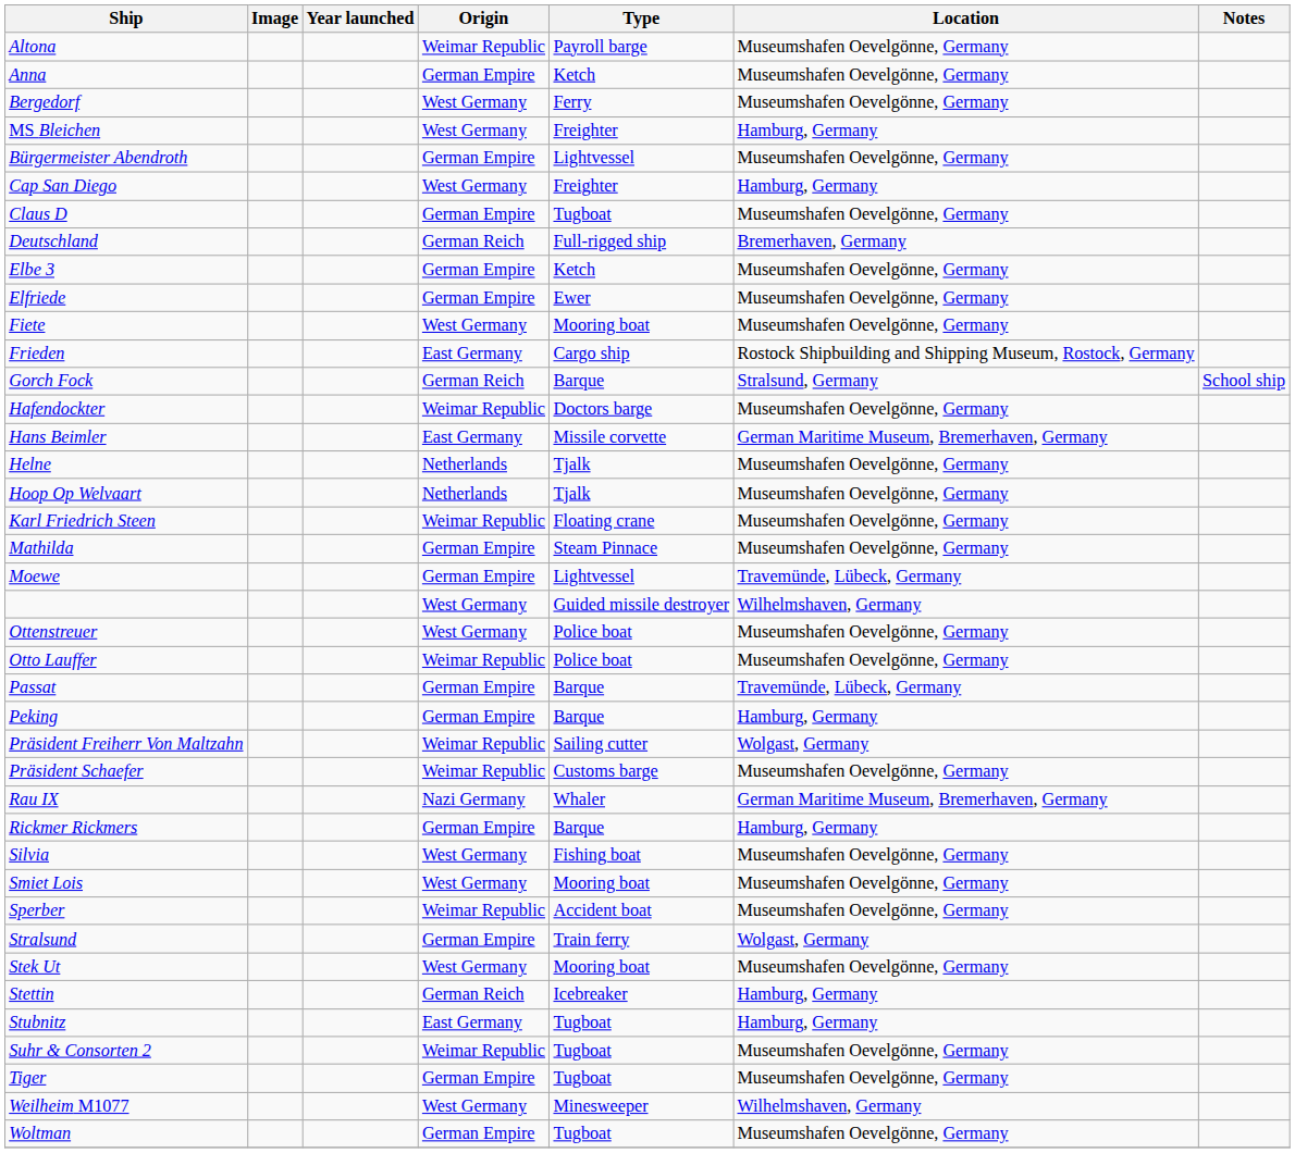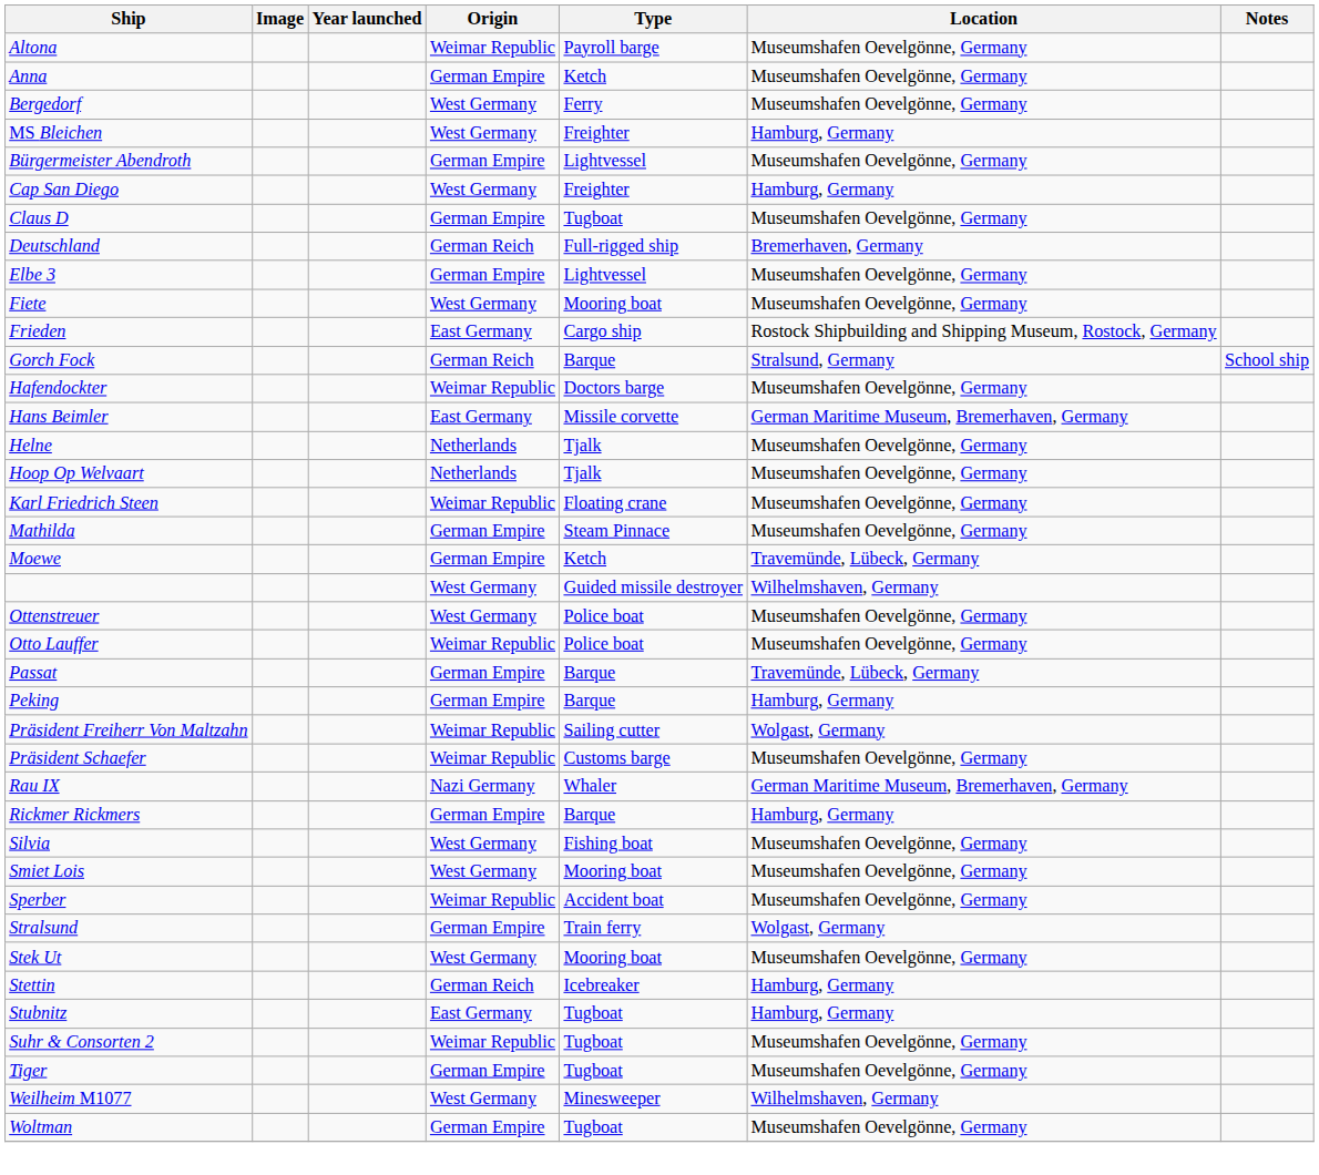 <table class="wikitable sortable">
 <tr>
 <th>Ship</th>
 <th>Image</th>
 <th>Year launched</th>
 <th>Origin</th>
 <th>Type</th>
 <th>Location</th>
 <th>Notes</th>
 </tr>
 <tr>
 <td data-sort-value= Altona><a href='#'><em>Altona</em></a></td>
 <td></td>
 <td></td>
 <td> <a href='#'>Weimar Republic</a></td>
 <td><a href='#'>Payroll barge</a></td>
 <td>Museumshafen Oevelgönne, <a href='#'>Germany</a></td>
 <td></td>
 </tr>
 <tr>
 <td data-sort-value= Anna><a href='#'><em>Anna</em></a></td>
 <td></td>
 <td></td>
 <td> <a href='#'>German Empire</a></td>
 <td><a href='#'>Ketch</a></td>
 <td>Museumshafen Oevelgönne, <a href='#'>Germany</a></td>
 <td></td>
 </tr>
 <tr>
 <td data-sort-value=Bergedorf><a href='#'><em>Bergedorf</em></a></td>
 <td></td>
 <td></td>
 <td> <a href='#'>West Germany</a></td>
 <td><a href='#'>Ferry</a></td>
 <td>Museumshafen Oevelgönne, <a href='#'>Germany</a><br></td>
 <td></td>
 </tr>
 <tr>
 <td data-sort-value="Bleichen"><a href='#'>MS <em>Bleichen</em></a></td>
 <td></td>
 <td></td>
 <td> <a href='#'>West Germany</a></td>
 <td><a href='#'>Freighter</a></td>
 <td><a href='#'>Hamburg</a>, <a href='#'>Germany</a><br></td>
 <td></td>
 </tr>
 <tr>
 <td data-sort-value="Bürgermeister" Abendroth><a href='#'><em>Bürgermeister Abendroth</em></a></td>
 <td></td>
 <td></td>
 <td> <a href='#'>German Empire</a></td>
 <td><a href='#'>Lightvessel</a></td>
 <td>Museumshafen Oevelgönne, <a href='#'>Germany</a><br></td>
 <td></td>
 </tr>
 <tr>
 <td data-sort-value="Cap" San Diego><em><a href='#'>Cap San Diego</a></em></td>
 <td></td>
 <td></td>
 <td> <a href='#'>West Germany</a></td>
 <td><a href='#'>Freighter</a></td>
 <td><a href='#'>Hamburg</a>, <a href='#'>Germany</a><br></td>
 <td></td>
 </tr>
 <tr>
 <td data-sort-value=Claus D><em><a href='#'>Claus D</a></em></td>
 <td></td>
 <td></td>
 <td> <a href='#'>German Empire</a></td>
 <td><a href='#'>Tugboat</a></td>
 <td>Museumshafen Oevelgönne, <a href='#'>Germany</a><br></td>
 <td></td>
 </tr>
 <tr>
 <td data-sort-value=Deutschland><a href='#'><em>Deutschland</em></a></td>
 <td></td>
 <td></td>
 <td> <a href='#'>German Reich</a></td>
 <td><a href='#'>Full-rigged ship</a></td>
 <td><a href='#'>Bremerhaven</a>, <a href='#'>Germany</a><br></td>
 <td></td>
 </tr>
 <tr>
 <td data-sort-value=Elbe 3><a href='#'><em>Elbe 3</em></a></td>
 <td></td>
 <td></td>
 <td> <a href='#'>German Empire</a></td>
-<td><a href='#'>Ketch</a></td>
+<td><a href='#'>Lightvessel</a></td>
 <td>Museumshafen Oevelgönne, <a href='#'>Germany</a><br></td>
-<td></td>
-</tr>
-<tr>
-<td data-sort-value= Elfriede><a href='#'><em>Elfriede</em></a></td>
-<td></td>
-<td></td>
-<td> <a href='#'>German Empire</a></td>
-<td><a href='#'>Ewer</a></td>
-<td>Museumshafen Oevelgönne, <a href='#'>Germany</a></td>
 <td></td>
 </tr>
 <tr>
 <td data-sort-value= Fiete><a href='#'><em>Fiete</em></a></td>
 <td></td>
 <td></td>
 <td> <a href='#'>West Germany</a></td>
 <td><a href='#'>Mooring boat</a></td>
 <td>Museumshafen Oevelgönne, <a href='#'>Germany</a></td>
 <td></td>
 </tr>
 <tr>
 <td data-sort-value=Frieden><em><a href='#'>Frieden</a></em></td>
 <td></td>
 <td></td>
 <td> <a href='#'>East Germany</a></td>
 <td><a href='#'>Cargo ship</a></td>
 <td>Rostock Shipbuilding and Shipping Museum, <a href='#'>Rostock</a>, <a href='#'>Germany</a><br></td>
 <td></td>
 </tr>
 <tr>
 <td data-sort-value=Gorch Fock><em><a href='#'>Gorch Fock</a></em></td>
 <td></td>
 <td></td>
 <td> <a href='#'>German Reich</a></td>
 <td><a href='#'>Barque</a></td>
 <td><a href='#'>Stralsund</a>, <a href='#'>Germany</a><br></td>
 <td><a href='#'>School ship</a></td>
 </tr>
 <tr>
 <td data-sort-value=Hafendockter><em><a href='#'>Hafendockter</a></em></td>
 <td></td>
 <td></td>
 <td> <a href='#'>Weimar Republic</a></td>
 <td><a href='#'>Doctors barge</a></td>
 <td>Museumshafen Oevelgönne, <a href='#'>Germany</a><br></td>
 <td></td>
 </tr>
 <tr>
 <td data-sort-value=Beimler><em><a href='#'>Hans Beimler</a></em></td>
 <td></td>
 <td></td>
 <td> <a href='#'>East Germany</a></td>
 <td><a href='#'>Missile corvette</a></td>
 <td><a href='#'>German Maritime Museum</a>, <a href='#'>Bremerhaven</a>, <a href='#'>Germany</a><br></td>
 <td></td>
 </tr>
 <tr>
 <td data-sort-value=Helene><em><a href='#'>Helne</a></em></td>
 <td></td>
 <td></td>
 <td> <a href='#'>Netherlands</a></td>
 <td><a href='#'>Tjalk</a></td>
 <td>Museumshafen Oevelgönne, <a href='#'>Germany</a></td>
 <td></td>
 </tr>
 <tr>
 <td data-sort-value= Hoop Op Welvaart><em><a href='#'> Hoop Op Welvaart</a></em></td>
 <td></td>
 <td></td>
 <td> <a href='#'>Netherlands</a></td>
 <td><a href='#'>Tjalk</a></td>
 <td>Museumshafen Oevelgönne, <a href='#'>Germany</a></td>
 <td></td>
 </tr>
 <tr>
 <td data-sort-value= Karl Friedrich Steen><a href='#'><em>Karl Friedrich Steen</em></a></td>
 <td></td>
 <td></td>
 <td> <a href='#'>Weimar Republic</a></td>
 <td><a href='#'>Floating crane</a></td>
 <td>Museumshafen Oevelgönne, <a href='#'>Germany</a><br></td>
 <td></td>
 </tr>
 <tr>
 <td data-sort-value= Mathilda><a href='#'><em>Mathilda</em></a></td>
 <td></td>
 <td></td>
 <td> <a href='#'>German Empire</a></td>
 <td><a href='#'>Steam Pinnace</a></td>
 <td>Museumshafen Oevelgönne, <a href='#'>Germany</a></td>
 <td></td>
 </tr>
 <tr>
 <td data-sort-value= Moewe><a href='#'><em>Moewe</em></a></td>
 <td></td>
 <td></td>
 <td> <a href='#'>German Empire</a></td>
-<td><a href='#'>Lightvessel</a></td>
+<td><a href='#'>Ketch</a></td>
 <td><a href='#'>Travemünde</a>, <a href='#'>Lübeck</a>, <a href='#'>Germany</a></td>
 <td></td>
 </tr>
 <tr>
 <td data-sort-value=Mölders></td>
 <td></td>
 <td></td>
 <td> <a href='#'>West Germany</a></td>
 <td><a href='#'>Guided missile destroyer</a></td>
 <td><a href='#'>Wilhelmshaven</a>, <a href='#'>Germany</a></td>
 <td></td>
 </tr>
 <tr>
 <td data-sort-value=Ottenstreur><a href='#'><em>Ottenstreuer</em></a></td>
 <td></td>
 <td></td>
 <td> <a href='#'>West Germany</a></td>
 <td><a href='#'>Police boat</a></td>
 <td>Museumshafen Oevelgönne, <a href='#'>Germany</a></td>
 <td></td>
 </tr>
 <tr>
 <td data-sort-value= Otto Lauffer><a href='#'><em>Otto Lauffer</em></a></td>
 <td></td>
 <td></td>
 <td> <a href='#'>Weimar Republic</a></td>
 <td><a href='#'>Police boat</a></td>
 <td>Museumshafen Oevelgönne, <a href='#'>Germany</a></td>
 <td></td>
 </tr>
 <tr>
 <td data-sort-value=Passat><a href='#'><em>Passat</em></a></td>
 <td></td>
 <td></td>
 <td> <a href='#'>German Empire</a></td>
 <td><a href='#'>Barque</a></td>
 <td><a href='#'>Travemünde</a>, <a href='#'>Lübeck</a>, <a href='#'>Germany</a></td>
 <td></td>
 </tr>
 <tr>
 <td><em><a href='#'>Peking</a></em></td>
 <td></td>
 <td></td>
 <td> <a href='#'>German Empire</a></td>
 <td><a href='#'>Barque</a></td>
 <td><a href='#'>Hamburg</a>, <a href='#'>Germany</a></td>
 <td></td>
 </tr>
 <tr>
 <td data-sort-value= Präsident Freiherr Von Maltzahn><a href='#'><em>Präsident Freiherr Von Maltzahn</em></a></td>
 <td></td>
 <td></td>
 <td> <a href='#'>Weimar Republic</a></td>
 <td><a href='#'>Sailing cutter</a></td>
 <td><a href='#'>Wolgast</a>, <a href='#'>Germany</a></td>
 <td></td>
 </tr>
 <tr>
 <td data-sort-value= Präsident Schaefer><a href='#'><em>Präsident Schaefer</em></a></td>
 <td></td>
 <td></td>
 <td> <a href='#'>Weimar Republic</a></td>
 <td><a href='#'>Customs barge</a></td>
 <td>Museumshafen Oevelgönne, <a href='#'>Germany</a><br></td>
 <td></td>
 </tr>
 <tr>
 <td data-sort-value="Rau" IX><em><a href='#'>Rau IX</a></em></td>
 <td></td>
 <td></td>
 <td> <a href='#'>Nazi Germany</a></td>
 <td><a href='#'>Whaler</a></td>
 <td><a href='#'>German Maritime Museum</a>, <a href='#'>Bremerhaven</a>, <a href='#'>Germany</a></td>
 <td></td>
 </tr>
 <tr>
 <td data-sort-value="Rickmer" Rickmers><em><a href='#'>Rickmer Rickmers</a></em></td>
 <td></td>
 <td></td>
 <td> <a href='#'>German Empire</a></td>
 <td><a href='#'>Barque</a></td>
 <td><a href='#'>Hamburg</a>, <a href='#'>Germany</a></td>
 <td></td>
 </tr>
 <tr>
 <td data-sort-value= Silvia><a href='#'><em>Silvia</em></a></td>
 <td></td>
 <td></td>
 <td> <a href='#'>West Germany</a></td>
 <td><a href='#'>Fishing boat</a></td>
 <td>Museumshafen Oevelgönne, <a href='#'>Germany</a></td>
 <td></td>
 </tr>
 <tr>
 <td data-sort-value= Smiet Lois><a href='#'><em>Smiet Lois</em></a></td>
 <td></td>
 <td></td>
 <td> <a href='#'>West Germany</a></td>
 <td><a href='#'>Mooring boat</a></td>
 <td>Museumshafen Oevelgönne, <a href='#'>Germany</a></td>
 <td></td>
 </tr>
 <tr>
 <td data-sort-value=Sperber><a href='#'><em>Sperber</em></a></td>
 <td></td>
 <td></td>
 <td> <a href='#'>Weimar Republic</a></td>
 <td><a href='#'>Accident boat</a></td>
 <td>Museumshafen Oevelgönne, <a href='#'>Germany</a></td>
 <td></td>
 </tr>
 <tr>
 <td data-sort-value="Stralsund"><em><a href='#'>Stralsund</a></em></td>
 <td></td>
 <td></td>
 <td> <a href='#'>German Empire</a></td>
 <td><a href='#'>Train ferry</a></td>
 <td><a href='#'>Wolgast</a>, <a href='#'>Germany</a></td>
 <td></td>
 </tr>
 <tr>
 <td data-sort-value= Stek Ut><a href='#'><em>Stek Ut</em></a></td>
 <td></td>
 <td></td>
 <td> <a href='#'>West Germany</a></td>
 <td><a href='#'>Mooring boat</a></td>
 <td>Museumshafen Oevelgönne, <a href='#'>Germany</a></td>
 <td></td>
 </tr>
 <tr>
 <td data-sort-value=Stettin><em><a href='#'>Stettin</a></em></td>
 <td></td>
 <td></td>
 <td> <a href='#'>German Reich</a></td>
 <td><a href='#'>Icebreaker</a></td>
 <td><a href='#'>Hamburg</a>, <a href='#'>Germany</a></td>
 <td></td>
 </tr>
 <tr>
 <td data-sort-value="Stubnitz"><em><a href='#'>Stubnitz</a></em></td>
 <td></td>
 <td></td>
 <td> <a href='#'>East Germany</a></td>
 <td><a href='#'>Tugboat</a></td>
 <td><a href='#'>Hamburg</a>, <a href='#'>Germany</a></td>
 <td></td>
 </tr>
 <tr>
 <td data-sort-value= Suhr & Consorten 2><a href='#'><em>Suhr & Consorten 2</em></a></td>
 <td></td>
 <td></td>
 <td> <a href='#'>Weimar Republic</a></td>
 <td><a href='#'>Tugboat</a></td>
 <td>Museumshafen Oevelgönne, <a href='#'>Germany</a></td>
 <td></td>
 </tr>
 <tr>
 <td data-sort-value=Tiger><a href='#'><em>Tiger</em></a></td>
 <td></td>
 <td></td>
 <td> <a href='#'>German Empire</a></td>
 <td><a href='#'>Tugboat</a></td>
 <td>Museumshafen Oevelgönne, <a href='#'>Germany</a><br></td>
 <td></td>
 </tr>
 <tr>
 <td data-sort-value="Weilheim"><a href='#'><em>Weilheim</em> M1077</a></td>
 <td></td>
 <td></td>
 <td> <a href='#'>West Germany</a></td>
 <td><a href='#'>Minesweeper</a></td>
 <td><a href='#'>Wilhelmshaven</a>, <a href='#'>Germany</a></td>
 <td></td>
 </tr>
 <tr>
 <td data-sort-value=Woltman><em><a href='#'>Woltman</a></em></td>
 <td></td>
 <td></td>
 <td> <a href='#'>German Empire</a></td>
 <td><a href='#'>Tugboat</a></td>
 <td>Museumshafen Oevelgönne, <a href='#'>Germany</a></td>
 <td></td>
 </tr>
 <tr>
 </tr>
 </table>
